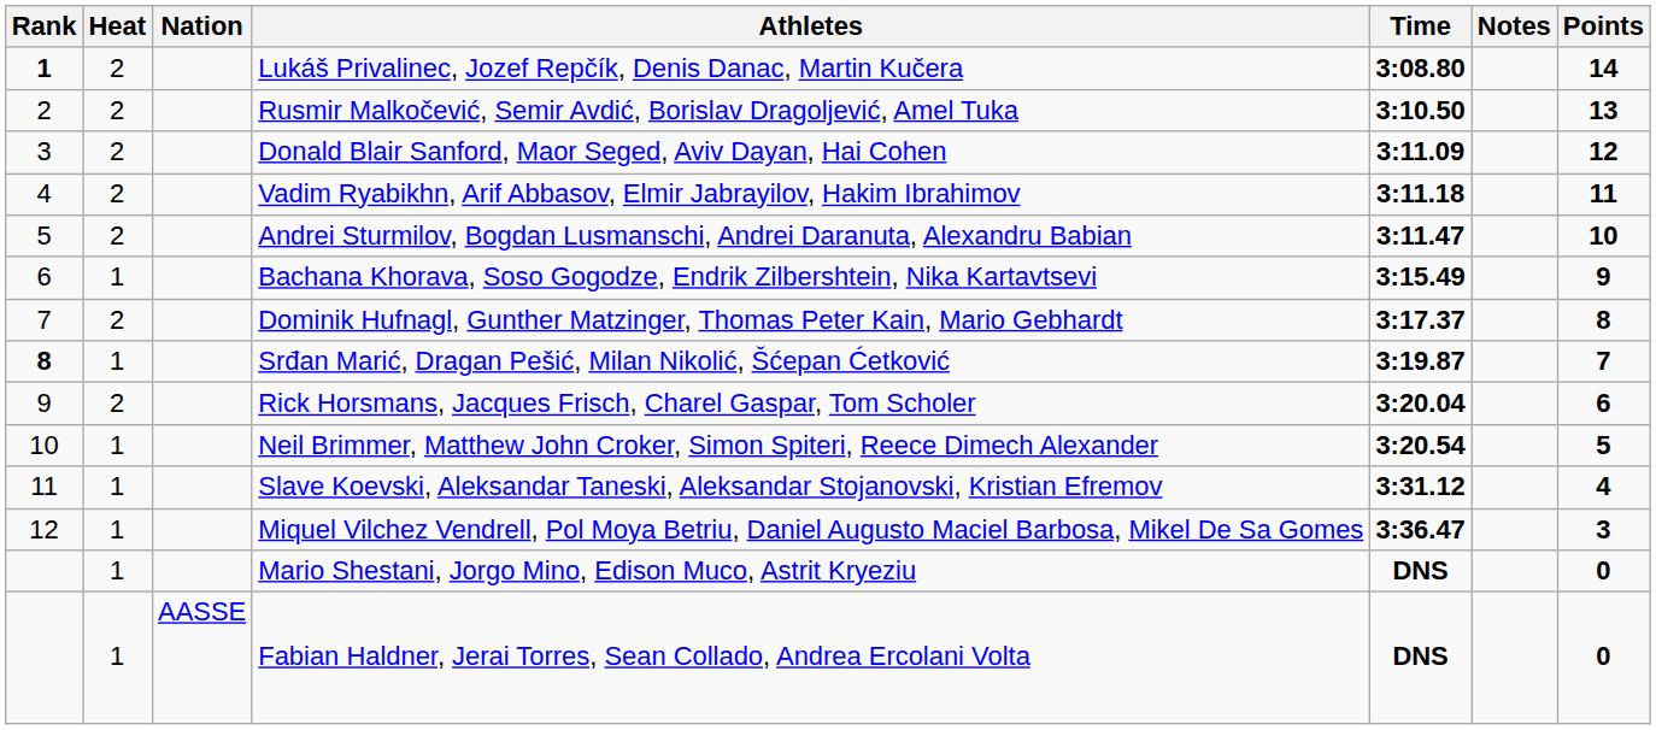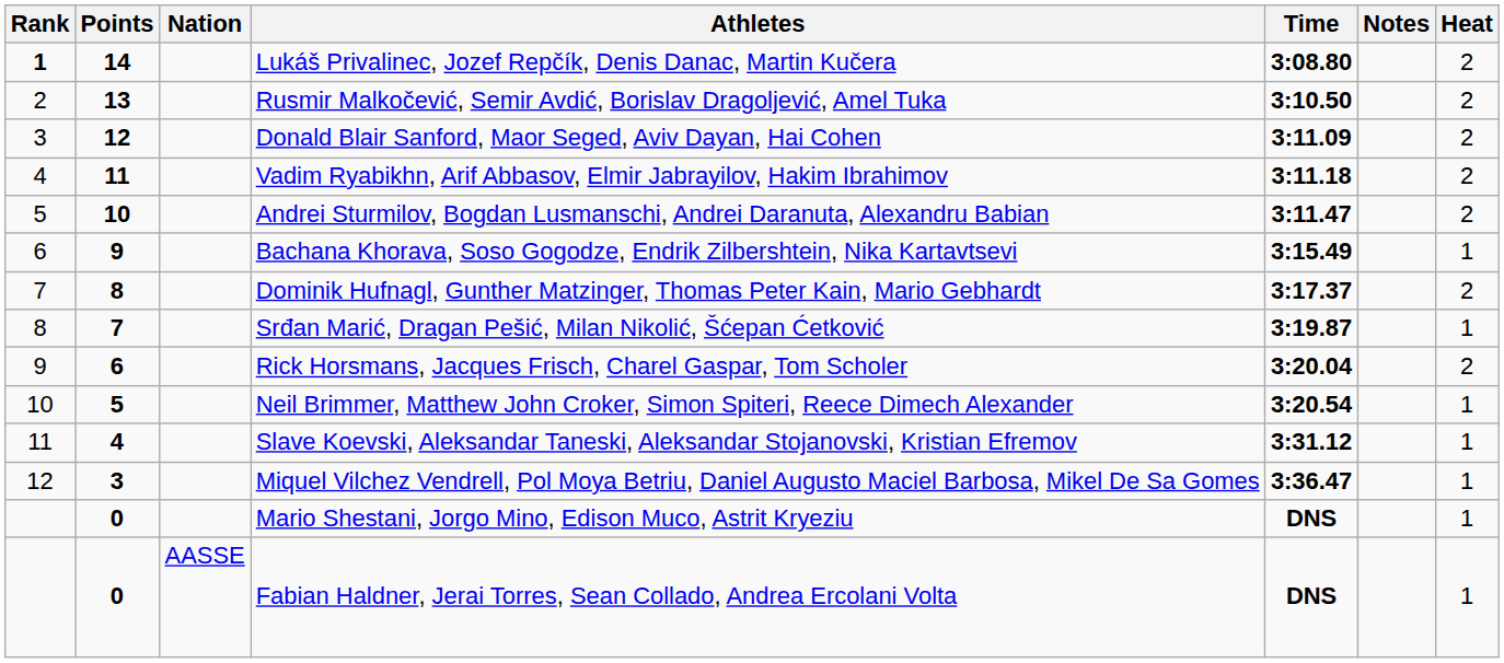 <table class="wikitable sortable" style="text-align:center">
 <tr>
 <th>Rank</th>
-<th>Heat</th>
+<th>Points</th>
 <th>Nation</th>
 <th>Athletes</th>
 <th>Time</th>
 <th>Notes</th>
-<th>Points</th>
+<th>Heat</th>
 </tr>
 <tr>
 <td><strong>1</strong></td>
-<td>2</td>
+<td><strong>14</strong></td>
 <td align=left></td>
 <td align=left><a href='#'>Lukáš Privalinec</a>, <a href='#'>Jozef Repčík</a>, <a href='#'>Denis Danac</a>, <a href='#'>Martin Kučera</a></td>
 <td><strong>3:08.80</strong></td>
 <td></td>
-<td><strong>14</strong></td>
+<td>2</td>
 </tr>
 <tr>
 <td>2</td>
-<td>2</td>
+<td><strong>13</strong></td>
 <td align=left></td>
 <td align=left><a href='#'>Rusmir Malkočević</a>, <a href='#'>Semir Avdić</a>, <a href='#'>Borislav Dragoljević</a>, <a href='#'>Amel Tuka</a></td>
 <td><strong>3:10.50</strong></td>
 <td></td>
-<td><strong>13</strong></td>
+<td>2</td>
 </tr>
 <tr>
 <td>3</td>
-<td>2</td>
+<td><strong>12</strong></td>
 <td align=left></td>
 <td align=left><a href='#'>Donald Blair Sanford</a>, <a href='#'>Maor Seged</a>, <a href='#'>Aviv Dayan</a>, <a href='#'>Hai Cohen</a></td>
 <td><strong>3:11.09</strong></td>
 <td></td>
-<td><strong>12</strong></td>
+<td>2</td>
 </tr>
 <tr>
 <td>4</td>
-<td>2</td>
+<td><strong>11</strong></td>
 <td align=left></td>
 <td align=left><a href='#'>Vadim Ryabikhn</a>, <a href='#'>Arif Abbasov</a>, <a href='#'>Elmir Jabrayilov</a>, <a href='#'>Hakim Ibrahimov</a></td>
 <td><strong>3:11.18</strong></td>
 <td></td>
-<td><strong>11</strong></td>
+<td>2</td>
 </tr>
 <tr>
 <td>5</td>
-<td>2</td>
+<td><strong>10</strong></td>
 <td align=left></td>
 <td align=left><a href='#'>Andrei Sturmilov</a>, <a href='#'>Bogdan Lusmanschi</a>, <a href='#'>Andrei Daranuta</a>, <a href='#'>Alexandru Babian</a></td>
 <td><strong>3:11.47</strong></td>
 <td></td>
-<td><strong>10</strong></td>
+<td>2</td>
 </tr>
 <tr>
 <td>6</td>
-<td>1</td>
+<td><strong>9</strong></td>
 <td align=left></td>
 <td align=left><a href='#'>Bachana Khorava</a>, <a href='#'>Soso Gogodze</a>, <a href='#'>Endrik Zilbershtein</a>, <a href='#'>Nika Kartavtsevi</a></td>
 <td><strong>3:15.49</strong></td>
 <td></td>
-<td><strong>9</strong></td>
+<td>1</td>
 </tr>
 <tr>
 <td>7</td>
-<td>2</td>
+<td><strong>8</strong></td>
 <td align=left></td>
 <td align=left><a href='#'>Dominik Hufnagl</a>, <a href='#'>Gunther Matzinger</a>, <a href='#'>Thomas Peter Kain</a>, <a href='#'>Mario Gebhardt</a></td>
 <td><strong>3:17.37</strong></td>
 <td></td>
-<td><strong>8</strong></td>
+<td>2</td>
 </tr>
 <tr>
-<td><strong>8</strong></td>
-<td>1</td>
+<td>8</td>
+<td><strong>7</strong></td>
 <td align=left></td>
 <td align=left><a href='#'>Srđan Marić</a>, <a href='#'>Dragan Pešić</a>, <a href='#'>Milan Nikolić</a>, <a href='#'>Šćepan Ćetković</a></td>
 <td><strong>3:19.87</strong></td>
 <td></td>
-<td><strong>7</strong></td>
+<td>1</td>
 </tr>
 <tr>
 <td>9</td>
-<td>2</td>
+<td><strong>6</strong></td>
 <td align=left></td>
 <td align=left><a href='#'>Rick Horsmans</a>, <a href='#'>Jacques Frisch</a>, <a href='#'>Charel Gaspar</a>, <a href='#'>Tom Scholer</a></td>
 <td><strong>3:20.04</strong></td>
 <td></td>
-<td><strong>6</strong></td>
+<td>2</td>
 </tr>
 <tr>
 <td>10</td>
-<td>1</td>
+<td><strong>5</strong></td>
 <td align=left></td>
 <td align=left><a href='#'>Neil Brimmer</a>, <a href='#'>Matthew John Croker</a>, <a href='#'>Simon Spiteri</a>, <a href='#'>Reece Dimech Alexander</a></td>
 <td><strong>3:20.54</strong></td>
 <td></td>
-<td><strong>5</strong></td>
+<td>1</td>
 </tr>
 <tr>
 <td>11</td>
-<td>1</td>
+<td><strong>4</strong></td>
 <td align=left></td>
 <td align=left><a href='#'>Slave Koevski</a>, <a href='#'>Aleksandar Taneski</a>, <a href='#'>Aleksandar Stojanovski</a>, <a href='#'>Kristian Efremov</a></td>
 <td><strong>3:31.12</strong></td>
 <td></td>
-<td><strong>4</strong></td>
+<td>1</td>
 </tr>
 <tr>
 <td>12</td>
-<td>1</td>
+<td><strong>3</strong></td>
 <td align=left></td>
 <td align=left><a href='#'>Miquel Vilchez Vendrell</a>, <a href='#'>Pol Moya Betriu</a>, <a href='#'>Daniel Augusto Maciel Barbosa</a>, <a href='#'>Mikel De Sa Gomes</a></td>
 <td><strong>3:36.47</strong></td>
 <td></td>
-<td><strong>3</strong></td>
+<td>1</td>
 </tr>
 <tr>
 <td></td>
-<td>1</td>
+<td><strong>0</strong></td>
 <td align=left></td>
 <td align=left><a href='#'>Mario Shestani</a>, <a href='#'>Jorgo Mino</a>, <a href='#'>Edison Muco</a>, <a href='#'>Astrit Kryeziu</a></td>
 <td><strong>DNS</strong></td>
 <td></td>
-<td><strong>0</strong></td>
+<td>1</td>
 </tr>
 <tr>
 <td></td>
-<td>1</td>
+<td><strong>0</strong></td>
 <td align=left> <a href='#'>AASSE</a> <br><br> <br><br></td>
 <td align=left><a href='#'>Fabian Haldner</a>, <a href='#'>Jerai Torres</a>, <a href='#'>Sean Collado</a>, <a href='#'>Andrea Ercolani Volta</a></td>
 <td><strong>DNS </strong></td>
 <td></td>
-<td><strong>0</strong></td>
+<td>1</td>
 </tr>
 </table>
